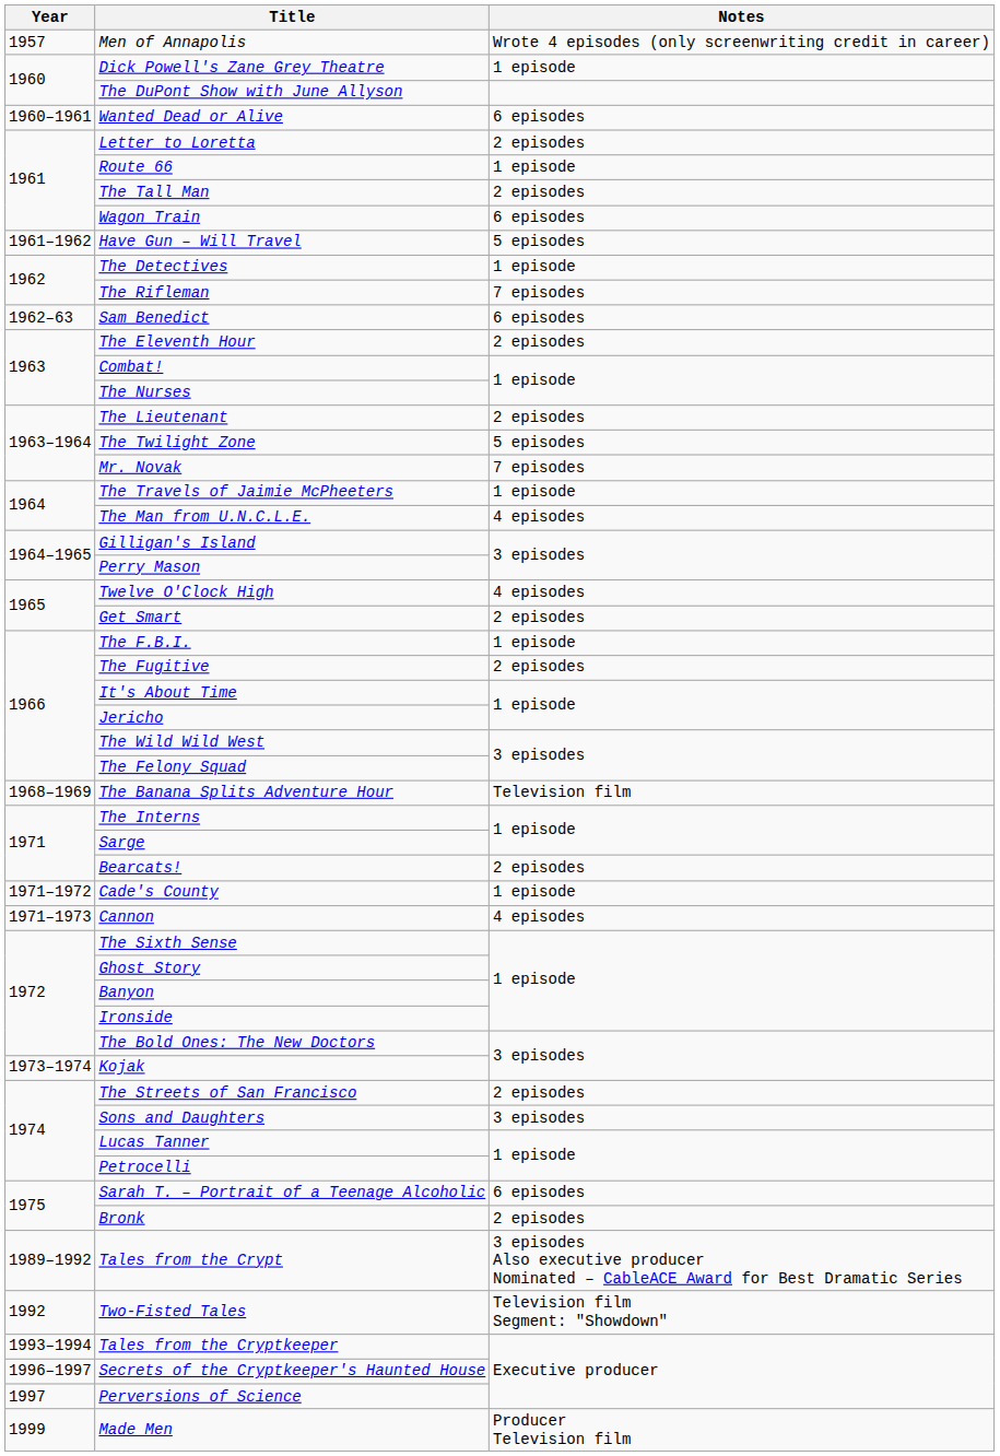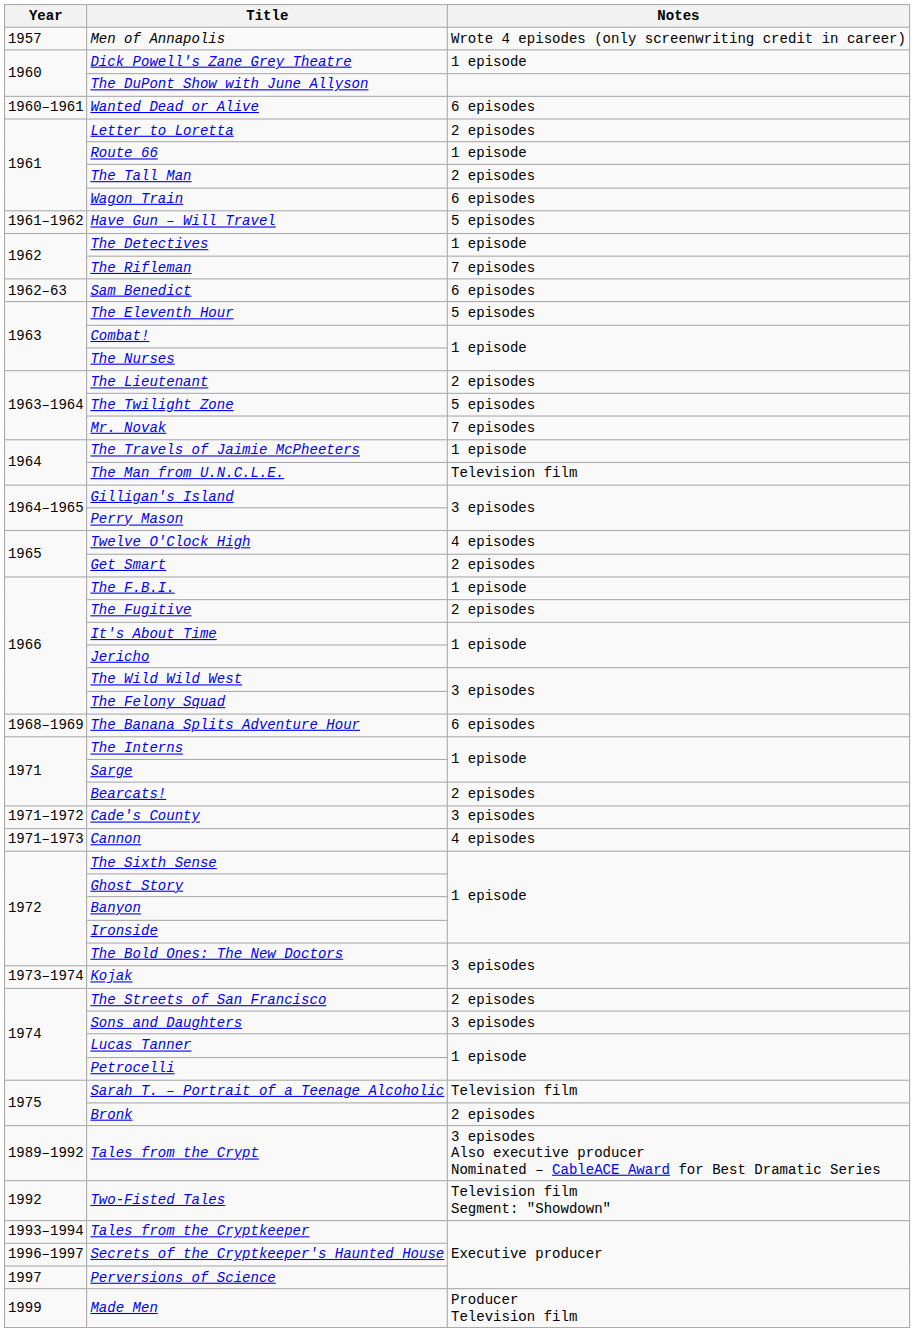 <table class="wikitable">
 <tr>
 <th>Year</th>
 <th>Title</th>
 <th>Notes</th>
 </tr>
 <tr>
 <td>1957</td>
 <td><em>Men of Annapolis</em></td>
 <td>Wrote 4 episodes (only screenwriting credit in career)</td>
 </tr>
 <tr>
 <td rowspan="2">1960</td>
 <td><em><a href='#'>Dick Powell's Zane Grey Theatre</a></em></td>
 <td>1 episode</td>
 </tr>
 <tr>
 <td><em><a href='#'>The DuPont Show with June Allyson</a></em></td>
 <td></td>
 </tr>
 <tr>
 <td>1960–1961</td>
 <td><a href='#'><em>Wanted Dead or Alive</em></a></td>
 <td>6 episodes</td>
 </tr>
 <tr>
 <td rowspan="4">1961</td>
 <td><em><a href='#'>Letter to Loretta</a></em></td>
 <td>2 episodes</td>
 </tr>
 <tr>
 <td><a href='#'><em>Route 66</em></a></td>
 <td>1 episode</td>
 </tr>
 <tr>
 <td><a href='#'><em>The Tall Man</em></a></td>
 <td>2 episodes</td>
 </tr>
 <tr>
 <td><em><a href='#'>Wagon Train</a></em></td>
 <td>6 episodes</td>
 </tr>
 <tr>
 <td>1961–1962</td>
 <td><em><a href='#'>Have Gun – Will Travel</a></em></td>
 <td>5 episodes</td>
 </tr>
 <tr>
 <td rowspan="2">1962</td>
 <td><a href='#'><em>The Detectives</em></a></td>
 <td>1 episode</td>
 </tr>
 <tr>
 <td><em><a href='#'>The Rifleman</a></em></td>
 <td>7 episodes</td>
 </tr>
 <tr>
 <td>1962–63</td>
 <td><em><a href='#'>Sam Benedict</a></em></td>
 <td>6 episodes</td>
 </tr>
 <tr>
 <td rowspan="3">1963</td>
 <td><a href='#'><em>The Eleventh Hour</em></a></td>
-<td>2 episodes</td>
+<td>5 episodes</td>
 </tr>
 <tr>
 <td><a href='#'><em>Combat!</em></a></td>
 <td rowspan="2">1 episode</td>
 </tr>
 <tr>
 <td><a href='#'><em>The Nurses</em></a></td>
 </tr>
 <tr>
 <td rowspan="3">1963–1964</td>
 <td><a href='#'><em>The Lieutenant</em></a></td>
 <td>2 episodes</td>
 </tr>
 <tr>
 <td><a href='#'><em>The Twilight Zone</em></a></td>
 <td>5 episodes</td>
 </tr>
 <tr>
 <td><em><a href='#'>Mr. Novak</a></em></td>
 <td>7 episodes</td>
 </tr>
 <tr>
 <td rowspan="2">1964</td>
 <td><a href='#'><em>The Travels of Jaimie McPheeters</em></a></td>
 <td>1 episode</td>
 </tr>
 <tr>
 <td><em><a href='#'>The Man from U.N.C.L.E.</a></em></td>
-<td>4 episodes</td>
+<td>Television film</td>
 </tr>
 <tr>
 <td rowspan="2">1964–1965</td>
 <td><em><a href='#'>Gilligan's Island</a></em></td>
 <td rowspan="2">3 episodes</td>
 </tr>
 <tr>
 <td><a href='#'><em>Perry Mason</em></a></td>
 </tr>
 <tr>
 <td rowspan="2">1965</td>
 <td><a href='#'><em>Twelve O'Clock High</em></a></td>
 <td>4 episodes</td>
 </tr>
 <tr>
 <td><em><a href='#'>Get Smart</a></em></td>
 <td>2 episodes</td>
 </tr>
 <tr>
 <td rowspan="6">1966</td>
 <td><a href='#'><em>The F.B.I.</em></a></td>
 <td>1 episode</td>
 </tr>
 <tr>
 <td><a href='#'><em>The Fugitive</em></a></td>
 <td>2 episodes</td>
 </tr>
 <tr>
 <td><a href='#'><em>It's About Time</em></a></td>
 <td rowspan="2">1 episode</td>
 </tr>
 <tr>
 <td><a href='#'><em>Jericho</em></a></td>
 </tr>
 <tr>
 <td><em><a href='#'>The Wild Wild West</a></em></td>
 <td rowspan="2">3 episodes</td>
 </tr>
 <tr>
 <td><em><a href='#'>The Felony Squad</a></em></td>
 </tr>
 <tr>
 <td>1968–1969</td>
 <td><em><a href='#'>The Banana Splits Adventure Hour</a></em></td>
-<td>Television film</td>
+<td>6 episodes</td>
 </tr>
 <tr>
 <td rowspan="3">1971</td>
 <td><a href='#'><em>The Interns</em></a></td>
 <td rowspan="2">1 episode</td>
 </tr>
 <tr>
 <td><a href='#'><em>Sarge</em></a></td>
 </tr>
 <tr>
 <td><em><a href='#'>Bearcats!</a></em></td>
 <td>2 episodes</td>
 </tr>
 <tr>
 <td>1971–1972</td>
 <td><em><a href='#'>Cade's County</a></em></td>
-<td>1 episode</td>
+<td>3 episodes</td>
 </tr>
 <tr>
 <td>1971–1973</td>
 <td><a href='#'><em>Cannon</em></a></td>
 <td>4 episodes</td>
 </tr>
 <tr>
 <td rowspan="5">1972</td>
 <td><a href='#'><em>The Sixth Sense</em></a></td>
 <td rowspan="4">1 episode</td>
 </tr>
 <tr>
 <td><a href='#'><em>Ghost Story</em></a></td>
 </tr>
 <tr>
 <td><em><a href='#'>Banyon</a></em></td>
 </tr>
 <tr>
 <td><a href='#'><em>Ironside</em></a></td>
 </tr>
 <tr>
 <td><em><a href='#'>The Bold Ones: The New Doctors</a></em></td>
 <td rowspan="2">3 episodes</td>
 </tr>
 <tr>
 <td>1973–1974</td>
 <td><em><a href='#'>Kojak</a></em></td>
 </tr>
 <tr>
 <td rowspan="4">1974</td>
 <td><em><a href='#'>The Streets of San Francisco</a></em></td>
 <td>2 episodes</td>
 </tr>
 <tr>
 <td><a href='#'><em>Sons and Daughters</em></a></td>
 <td>3 episodes</td>
 </tr>
 <tr>
 <td><em><a href='#'>Lucas Tanner</a></em></td>
 <td rowspan="2">1 episode</td>
 </tr>
 <tr>
 <td><em><a href='#'>Petrocelli</a></em></td>
 </tr>
 <tr>
 <td rowspan="2">1975</td>
 <td><em><a href='#'>Sarah T. – Portrait of a Teenage Alcoholic</a></em></td>
-<td>6 episodes</td>
+<td>Television film</td>
 </tr>
 <tr>
 <td><a href='#'><em>Bronk</em></a></td>
 <td>2 episodes</td>
 </tr>
 <tr>
 <td>1989–1992</td>
 <td><a href='#'><em>Tales from the Crypt</em></a></td>
 <td>3 episodes<br>Also executive producer<br>Nominated – <a href='#'>CableACE Award</a> for Best Dramatic Series</td>
 </tr>
 <tr>
 <td>1992</td>
 <td><a href='#'><em>Two-Fisted Tales</em></a></td>
 <td>Television film<br>Segment: "Showdown"</td>
 </tr>
 <tr>
 <td>1993–1994</td>
 <td><em><a href='#'>Tales from the Cryptkeeper</a></em></td>
 <td rowspan="3">Executive producer</td>
 </tr>
 <tr>
 <td>1996–1997</td>
 <td><em><a href='#'>Secrets of the Cryptkeeper's Haunted House</a></em></td>
 </tr>
 <tr>
 <td>1997</td>
 <td><em><a href='#'>Perversions of Science</a></em></td>
 </tr>
 <tr>
 <td>1999</td>
 <td><a href='#'><em>Made Men</em></a></td>
 <td>Producer<br>Television film</td>
 </tr>
 </table>
